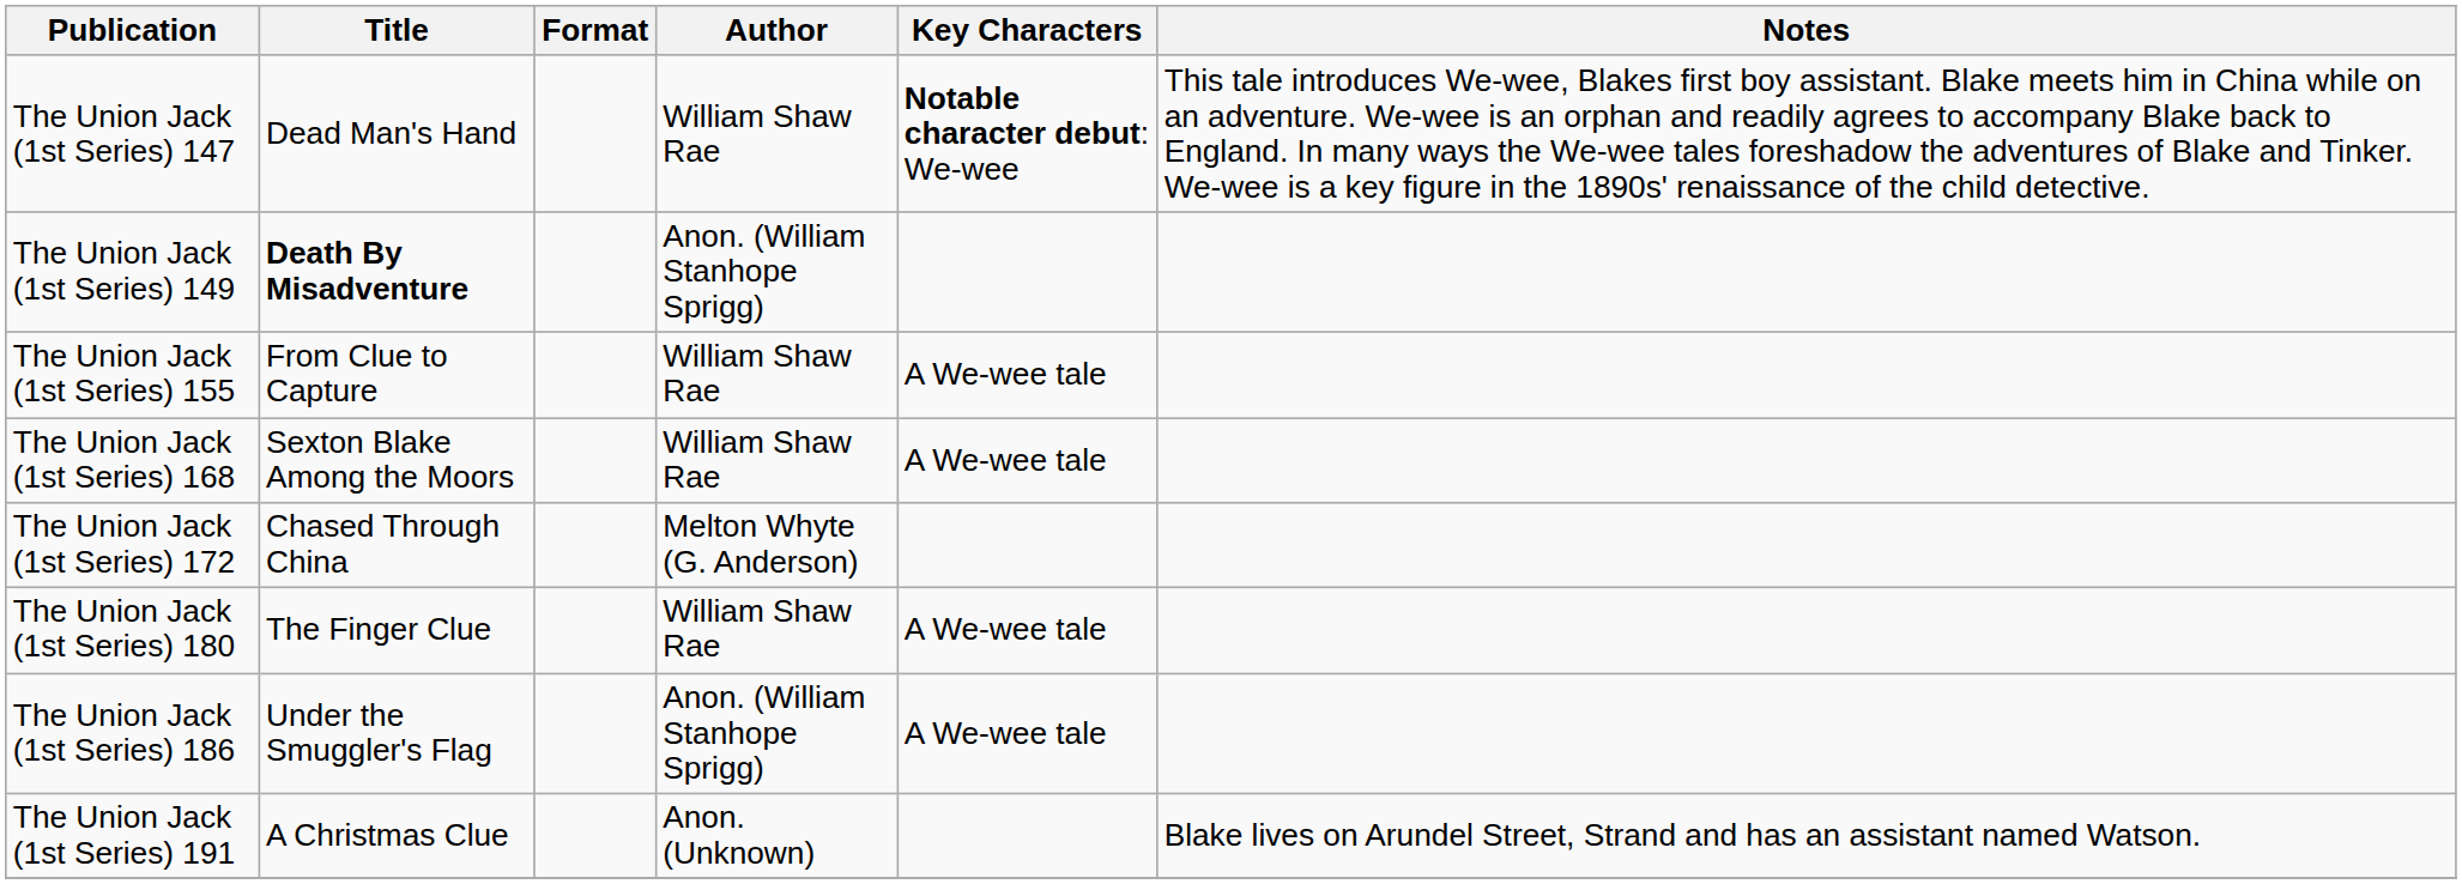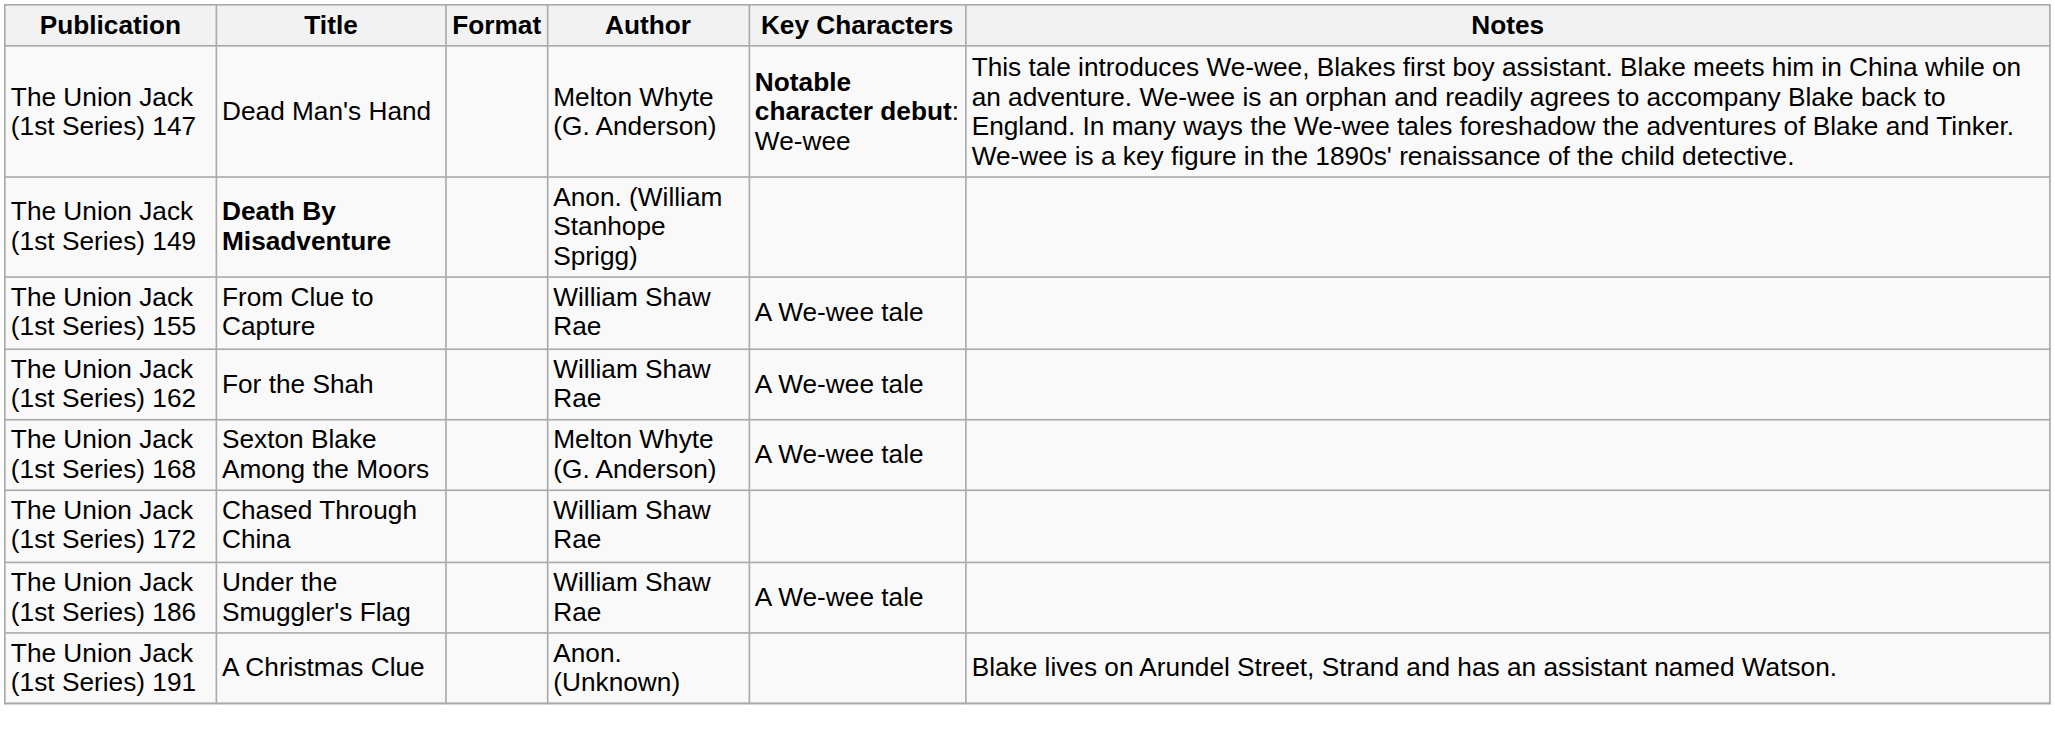 <table class="wikitable">
 <tr>
 <th>Publication</th>
 <th>Title</th>
 <th>Format</th>
 <th>Author</th>
 <th>Key Characters</th>
 <th>Notes</th>
 </tr>
 <tr>
 <td>The Union Jack (1st Series) 147</td>
 <td>Dead Man's Hand</td>
 <td></td>
-<td>William Shaw Rae</td>
+<td>Melton Whyte (G. Anderson)</td>
 <td><strong>Notable character debut</strong>: We-wee</td>
 <td>This tale introduces We-wee, Blakes first boy assistant. Blake meets him in China while on an adventure. We-wee is an orphan and readily agrees to accompany Blake back to England. In many ways the We-wee tales foreshadow the adventures of Blake and Tinker. We-wee is a key figure in the 1890s' renaissance of the child detective.</td>
 </tr>
 <tr>
 <td>The Union Jack (1st Series) 149</td>
 <td><strong>Death By Misadventure</strong></td>
 <td></td>
 <td>Anon. (William Stanhope Sprigg)</td>
 <td></td>
 <td></td>
 </tr>
 <tr>
 <td>The Union Jack (1st Series) 155</td>
 <td>From Clue to Capture</td>
 <td></td>
 <td>William Shaw Rae</td>
 <td>A We-wee tale</td>
 <td></td>
 </tr>
 <tr>
+<td>The Union Jack (1st Series) 162</td>
+<td>For the Shah</td>
+<td></td>
+<td>William Shaw Rae</td>
+<td>A We-wee tale</td>
+<td></td>
+</tr>
+<tr>
 <td>The Union Jack (1st Series) 168</td>
 <td>Sexton Blake Among the Moors</td>
 <td></td>
-<td>William Shaw Rae</td>
+<td>Melton Whyte (G. Anderson)</td>
 <td>A We-wee tale</td>
 <td></td>
 </tr>
 <tr>
 <td>The Union Jack (1st Series) 172</td>
 <td>Chased Through China</td>
 <td></td>
-<td>Melton Whyte (G. Anderson)</td>
+<td>William Shaw Rae</td>
 <td></td>
-<td></td>
-</tr>
-<tr>
-<td>The Union Jack (1st Series) 180</td>
-<td>The Finger Clue</td>
-<td></td>
-<td>William Shaw Rae</td>
-<td>A We-wee tale</td>
 <td></td>
 </tr>
 <tr>
 <td>The Union Jack (1st Series) 186</td>
 <td>Under the Smuggler's Flag</td>
 <td></td>
-<td>Anon. (William Stanhope Sprigg)</td>
+<td>William Shaw Rae</td>
 <td>A We-wee tale</td>
 <td></td>
 </tr>
 <tr>
 <td>The Union Jack (1st Series) 191</td>
 <td>A Christmas Clue</td>
 <td></td>
 <td>Anon. (Unknown)</td>
 <td></td>
 <td>Blake lives on Arundel Street, Strand and has an assistant named Watson.</td>
 </tr>
 <tr>
 </tr>
 </table>
